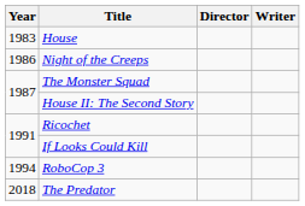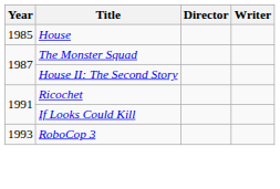 <table class="wikitable">
 <tr>
 <th>Year</th>
 <th>Title</th>
 <th>Director</th>
 <th>Writer</th>
 </tr>
 <tr>
-<td>1983</td>
+<td>1985</td>
 <td><em><a href='#'>House</a></em></td>
-<td></td>
-<td></td>
-</tr>
-<tr>
-<td>1986</td>
-<td><em><a href='#'>Night of the Creeps</a></em></td>
 <td></td>
 <td></td>
 </tr>
 <tr>
 <td rowspan="2">1987</td>
 <td><em><a href='#'>The Monster Squad</a></em></td>
 <td></td>
 <td></td>
 </tr>
 <tr>
 <td><em><a href='#'>House II: The Second Story</a></em></td>
 <td></td>
 <td></td>
 </tr>
 <tr>
 <td rowspan="2">1991</td>
 <td><em><a href='#'>Ricochet</a></em></td>
 <td></td>
 <td></td>
 </tr>
 <tr>
 <td><em><a href='#'>If Looks Could Kill</a></em></td>
 <td></td>
 <td></td>
 </tr>
 <tr>
-<td>1994</td>
+<td>1993</td>
 <td><em><a href='#'>RoboCop 3</a></em></td>
 <td></td>
 <td></td>
 </tr>
-<tr>
-<td>2018</td>
-<td><em><a href='#'>The Predator</a></em></td>
-<td></td>
-<td></td>
-</tr>
 </table>
